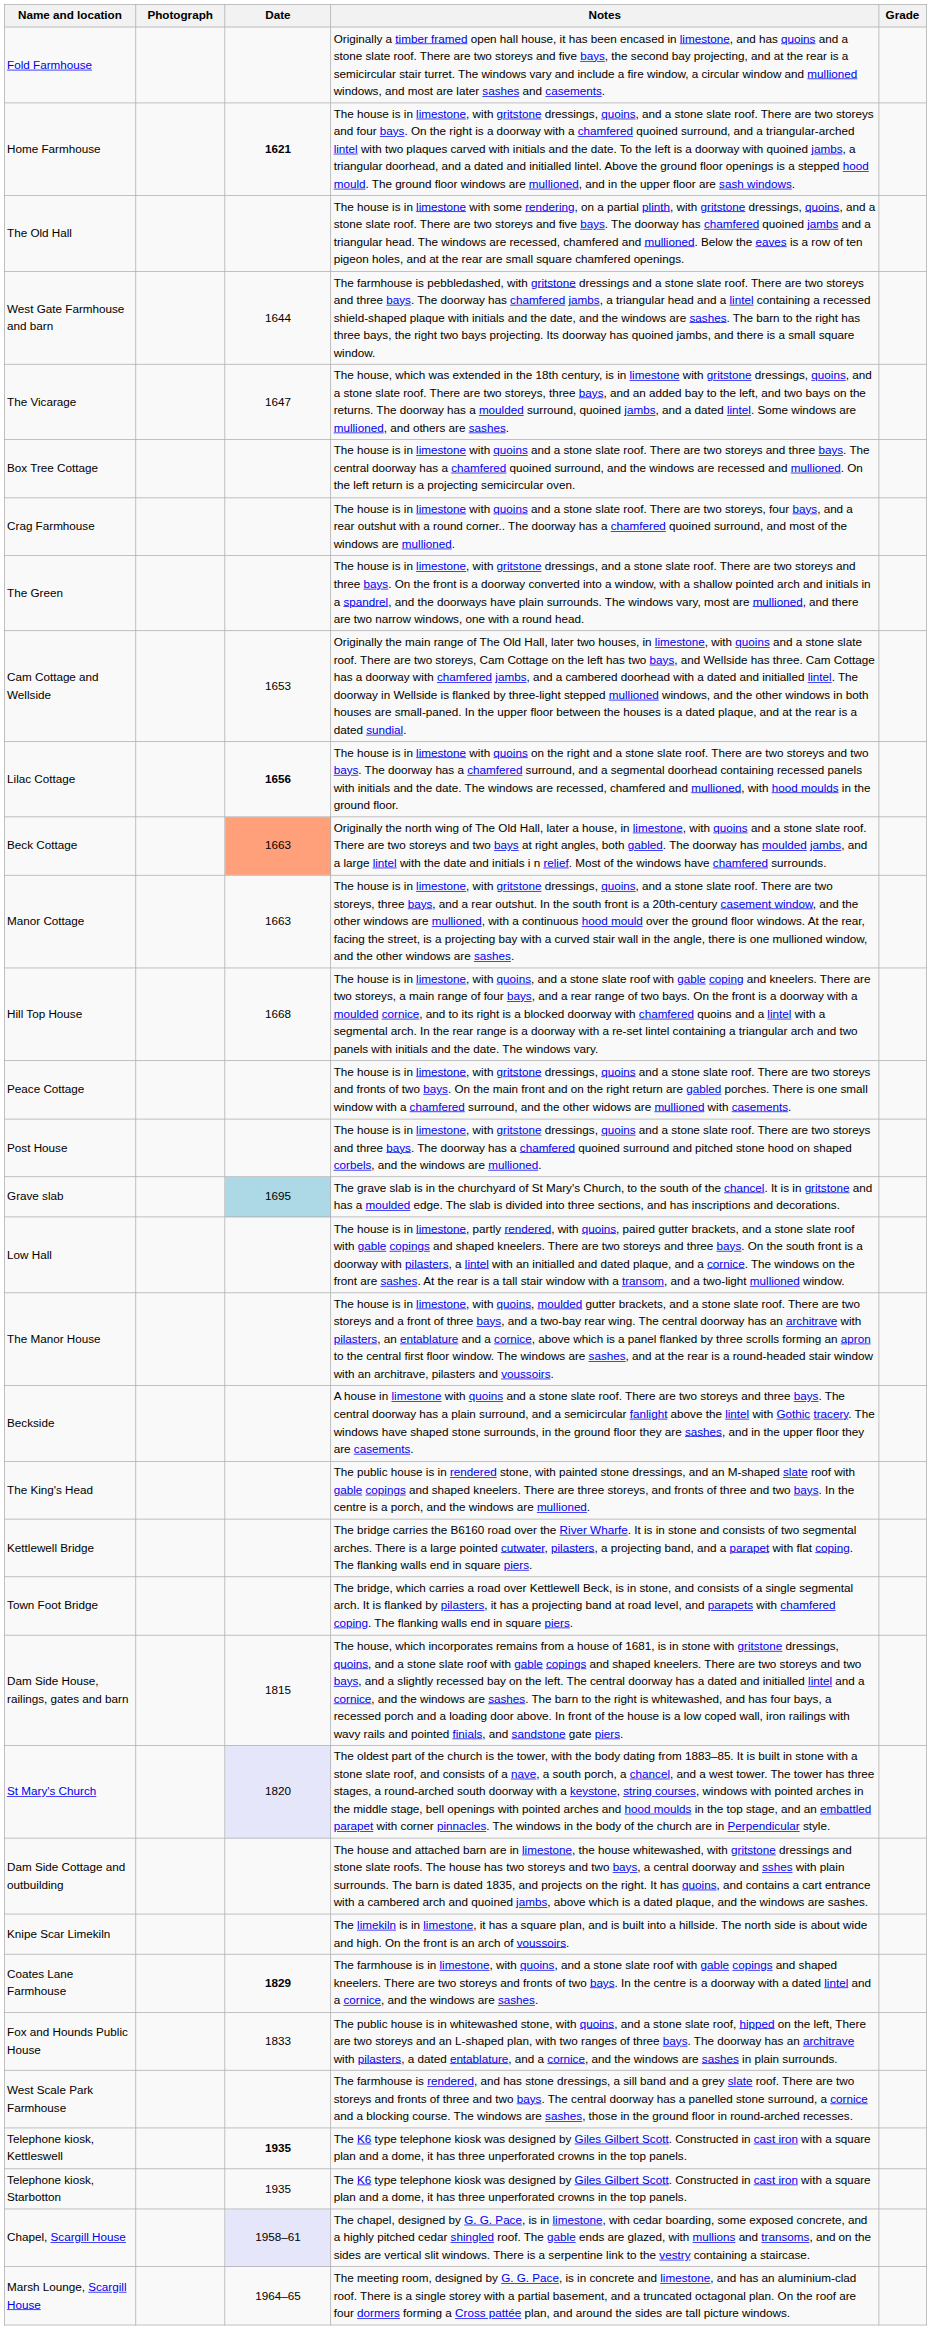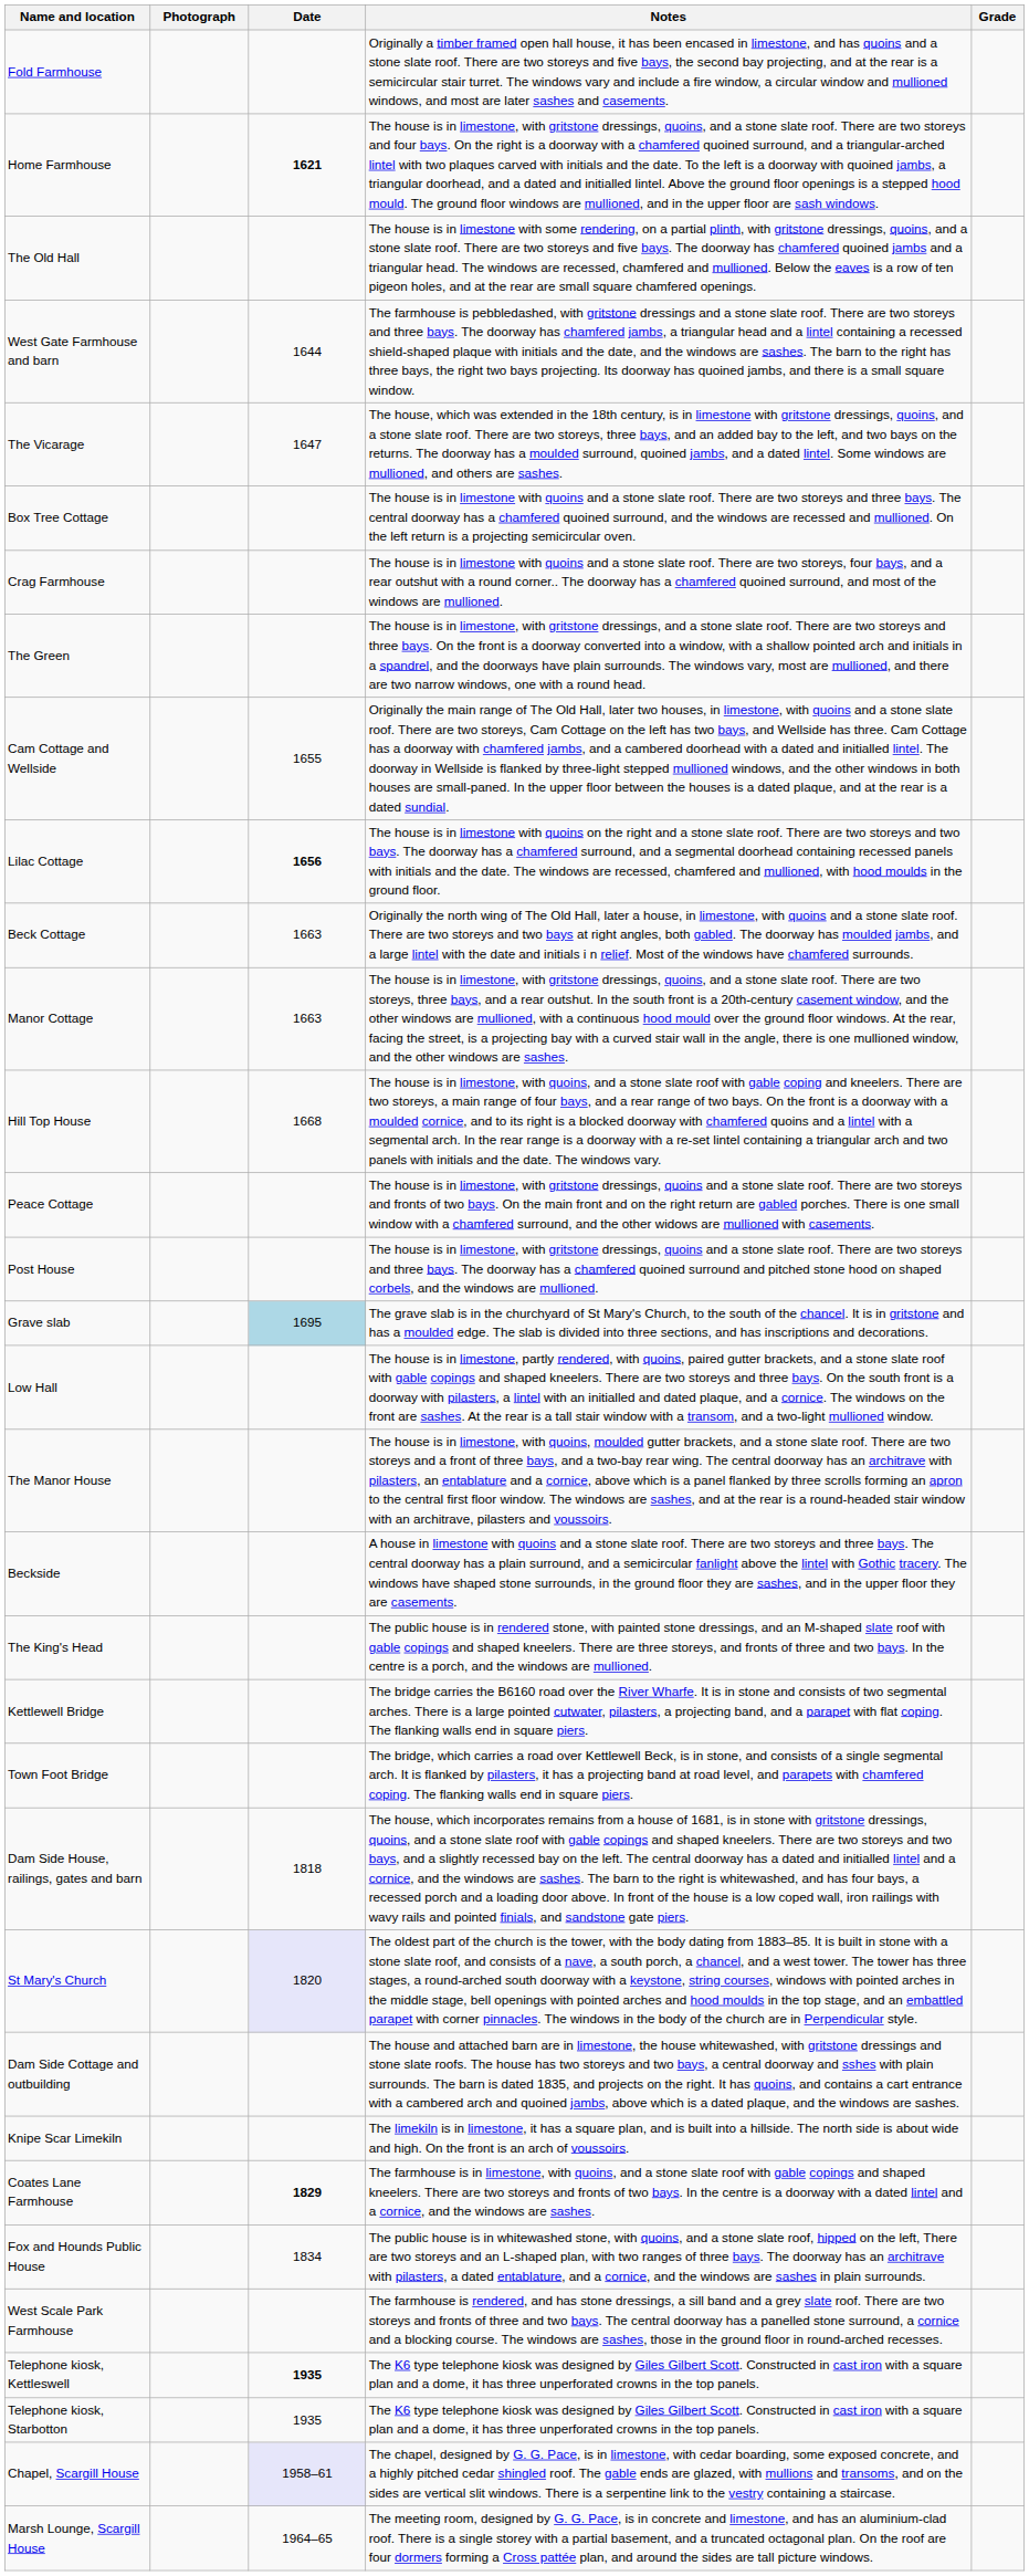 <table class="wikitable sortable plainrowheaders" style="width:100%; border:0px; text-align:left; line-height:150%">
 <tr>
 <th scope="col"  style="width:150px">Name and location</th>
 <th scope="col"  style="width:100px" class="unsortable">Photograph</th>
 <th scope="col"  style="width:120px">Date</th>
 <th scope="col"  style="width:650px" class="unsortable">Notes</th>
 <th scope="col"  style="width:50px">Grade</th>
 </tr>
 <tr>
 <td><a href='#'>Fold Farmhouse</a><br><small></small></td>
 <td></td>
 <td align="center"></td>
 <td>Originally a <a href='#'>timber framed</a> open hall house, it has been encased in <a href='#'>limestone</a>, and has <a href='#'>quoins</a> and a stone slate roof.  There are two storeys and five <a href='#'>bays</a>, the second bay projecting, and at the rear is a semicircular stair turret. The windows vary and include a fire window, a circular window and <a href='#'>mullioned</a> windows, and most are later <a href='#'>sashes</a> and <a href='#'>casements</a>.</td>
 <td align="center" ></td>
 </tr>
 <tr>
 <td>Home Farmhouse<br><small></small></td>
 <td></td>
 <td align="center"><strong>1621</strong></td>
 <td>The house is in <a href='#'>limestone</a>, with <a href='#'>gritstone</a> dressings, <a href='#'>quoins</a>, and a stone slate roof. There are two storeys and four <a href='#'>bays</a>. On the right is a doorway with a <a href='#'>chamfered</a> quoined surround, and a triangular-arched <a href='#'>lintel</a> with two plaques carved with initials and the date. To the left is a doorway with quoined <a href='#'>jambs</a>, a triangular doorhead, and a dated and initialled lintel. Above the ground floor openings is a stepped <a href='#'>hood mould</a>. The ground floor windows are <a href='#'>mullioned</a>, and in the upper floor are <a href='#'>sash windows</a>.</td>
 <td align="center" ></td>
 </tr>
 <tr>
 <td>The Old Hall<br><small></small></td>
 <td></td>
 <td align="center"></td>
 <td>The house is in <a href='#'>limestone</a> with some <a href='#'>rendering</a>, on a partial <a href='#'>plinth</a>, with <a href='#'>gritstone</a> dressings, <a href='#'>quoins</a>, and a stone slate roof. There are two storeys and five <a href='#'>bays</a>. The doorway has <a href='#'>chamfered</a> quoined <a href='#'>jambs</a> and a triangular head. The windows are recessed, chamfered and <a href='#'>mullioned</a>. Below the <a href='#'>eaves</a> is a row of ten pigeon holes, and at the rear are small square chamfered openings.</td>
 <td align="center" ></td>
 </tr>
 <tr>
 <td>West Gate Farmhouse and barn<br><small></small></td>
 <td></td>
 <td align="center">1644</td>
 <td>The farmhouse is pebbledashed, with <a href='#'>gritstone</a> dressings and a stone slate roof.  There are two storeys and three <a href='#'>bays</a>. The doorway has <a href='#'>chamfered</a> <a href='#'>jambs</a>, a triangular head and a <a href='#'>lintel</a> containing a  recessed shield-shaped plaque with initials and the date, and the windows are <a href='#'>sashes</a>. The barn to the right has three bays, the right two bays projecting. Its doorway has quoined jambs, and there is a small square window.</td>
 <td align="center" ></td>
 </tr>
 <tr>
 <td>The Vicarage<br><small></small></td>
 <td></td>
 <td align="center">1647</td>
 <td>The house, which was extended in the 18th century, is in <a href='#'>limestone</a> with <a href='#'>gritstone</a> dressings, <a href='#'>quoins</a>, and a stone slate roof. There are two storeys, three <a href='#'>bays</a>, and an added bay to the left, and two bays on the returns. The doorway has a <a href='#'>moulded</a> surround, quoined <a href='#'>jambs</a>, and a dated <a href='#'>lintel</a>. Some windows are <a href='#'>mullioned</a>, and others are <a href='#'>sashes</a>.</td>
 <td align="center" ></td>
 </tr>
 <tr>
 <td>Box Tree Cottage<br><small></small></td>
 <td></td>
 <td align="center"></td>
 <td>The house is in <a href='#'>limestone</a> with <a href='#'>quoins</a> and a stone slate roof. There are two storeys and three <a href='#'>bays</a>. The central doorway has a <a href='#'>chamfered</a> quoined surround, and the windows are recessed and <a href='#'>mullioned</a>. On the left return is a projecting semicircular oven.</td>
 <td align="center" ></td>
 </tr>
 <tr>
 <td>Crag Farmhouse<br><small></small></td>
 <td></td>
 <td align="center"></td>
 <td>The house is in <a href='#'>limestone</a> with <a href='#'>quoins</a> and a stone slate roof. There are two storeys, four <a href='#'>bays</a>, and a rear outshut with a round corner.. The doorway has a <a href='#'>chamfered</a> quoined surround, and most of the windows are <a href='#'>mullioned</a>.</td>
 <td align="center" ></td>
 </tr>
 <tr>
 <td>The Green<br><small></small></td>
 <td></td>
 <td align="center"></td>
 <td>The house is in <a href='#'>limestone</a>, with <a href='#'>gritstone</a> dressings, and a stone slate roof.  There are two storeys and three <a href='#'>bays</a>. On the front is a doorway converted into a window, with  a shallow pointed arch and initials in a <a href='#'>spandrel</a>, and the doorways have plain surrounds. The windows vary, most are <a href='#'>mullioned</a>, and there are two narrow windows, one with a round head.</td>
 <td align="center" ></td>
 </tr>
 <tr>
 <td>Cam Cottage and Wellside<br><small></small></td>
 <td></td>
-<td align="center">1653</td>
+<td align="center">1655</td>
 <td>Originally the main range of The Old Hall, later two houses, in <a href='#'>limestone</a>, with <a href='#'>quoins</a> and a stone slate roof. There are two storeys, Cam Cottage on the left has two <a href='#'>bays</a>, and Wellside has three. Cam Cottage has a doorway with <a href='#'>chamfered</a> <a href='#'>jambs</a>, and a cambered doorhead with a dated and initialled <a href='#'>lintel</a>. The doorway in Wellside is flanked by three-light stepped <a href='#'>mullioned</a> windows, and the other windows in both houses are small-paned. In the upper floor between the houses is a dated plaque, and at the rear is a dated <a href='#'>sundial</a>.</td>
 <td align="center" ></td>
 </tr>
 <tr>
 <td>Lilac Cottage<br><small></small></td>
 <td></td>
 <td align="center"><strong>1656</strong></td>
 <td>The house is in <a href='#'>limestone</a> with <a href='#'>quoins</a> on the right and a stone slate roof. There are two storeys and two <a href='#'>bays</a>. The doorway has a <a href='#'>chamfered</a> surround, and  a segmental doorhead containing recessed panels with initials and the date. The windows are recessed, chamfered and <a href='#'>mullioned</a>, with <a href='#'>hood moulds</a> in the ground floor.</td>
 <td align="center" ></td>
 </tr>
 <tr>
 <td>Beck Cottage<br><small></small></td>
 <td></td>
-<td align="center" style="background: lightsalmon;">1663</td>
+<td align="center">1663</td>
 <td>Originally the north wing of The Old Hall, later a house, in <a href='#'>limestone</a>, with <a href='#'>quoins</a> and a stone slate roof. There are two storeys and two <a href='#'>bays</a> at right angles, both <a href='#'>gabled</a>. The doorway has <a href='#'>moulded</a> <a href='#'>jambs</a>, and a large <a href='#'>lintel</a> with the date and initials i n <a href='#'>relief</a>. Most of the windows have <a href='#'>chamfered</a> surrounds.</td>
 <td align="center" ></td>
 </tr>
 <tr>
 <td>Manor Cottage<br><small></small></td>
 <td></td>
 <td align="center">1663</td>
 <td>The house is in <a href='#'>limestone</a>, with <a href='#'>gritstone</a> dressings, <a href='#'>quoins</a>, and a stone slate roof.  There are two storeys, three <a href='#'>bays</a>, and a rear outshut. In the south front is a 20th-century <a href='#'>casement window</a>, and the other windows are <a href='#'>mullioned</a>, with a continuous <a href='#'>hood mould</a> over the ground floor windows. At the rear, facing the street, is a projecting bay with a curved stair wall in the angle, there is one mullioned window, and the other windows are <a href='#'>sashes</a>.</td>
 <td align="center" ></td>
 </tr>
 <tr>
 <td>Hill Top House<br><small></small></td>
 <td></td>
 <td align="center">1668</td>
 <td>The house is in <a href='#'>limestone</a>, with <a href='#'>quoins</a>, and a stone slate roof with <a href='#'>gable</a> <a href='#'>coping</a> and kneelers. There are two storeys, a main range of four <a href='#'>bays</a>, and a rear range of two bays. On the front is a doorway with a <a href='#'>moulded</a> <a href='#'>cornice</a>, and to its right is a blocked doorway with <a href='#'>chamfered</a> quoins and a <a href='#'>lintel</a> with a segmental arch. In the rear range is a doorway with a re-set lintel containing a triangular arch and two panels with initials and the date.  The windows vary.</td>
 <td align="center" ></td>
 </tr>
 <tr>
 <td>Peace Cottage<br><small></small></td>
 <td></td>
 <td align="center"></td>
 <td>The house is in <a href='#'>limestone</a>, with <a href='#'>gritstone</a> dressings, <a href='#'>quoins</a> and a stone slate roof. There are two storeys and fronts of two <a href='#'>bays</a>. On the main front and on the right return are <a href='#'>gabled</a> porches. There is one small window with a <a href='#'>chamfered</a> surround, and the other widows are <a href='#'>mullioned</a> with <a href='#'>casements</a>.</td>
 <td align="center" ></td>
 </tr>
 <tr>
 <td>Post House<br><small></small></td>
 <td></td>
 <td align="center"></td>
 <td>The house is in <a href='#'>limestone</a>, with <a href='#'>gritstone</a> dressings, <a href='#'>quoins</a> and a stone slate roof. There are two storeys and three <a href='#'>bays</a>. The doorway has a <a href='#'>chamfered</a> quoined surround and pitched stone hood on shaped <a href='#'>corbels</a>, and the windows are <a href='#'>mullioned</a>.</td>
 <td align="center" ></td>
 </tr>
 <tr>
 <td>Grave slab<br><small></small></td>
 <td></td>
 <td align="center" style="background: lightblue;">1695</td>
 <td>The grave slab is in the churchyard of St Mary's Church, to the south of the <a href='#'>chancel</a>. It is in <a href='#'>gritstone</a> and has a <a href='#'>moulded</a> edge. The slab is divided into three sections, and has inscriptions and decorations.</td>
 <td align="center" ></td>
 </tr>
 <tr>
 <td>Low Hall<br><small></small></td>
 <td></td>
 <td align="center"></td>
 <td>The house is in <a href='#'>limestone</a>, partly <a href='#'>rendered</a>, with <a href='#'>quoins</a>, paired gutter brackets, and a stone slate roof with <a href='#'>gable</a> <a href='#'>copings</a> and shaped kneelers. There are two storeys and three <a href='#'>bays</a>. On the south front is a doorway with <a href='#'>pilasters</a>, a <a href='#'>lintel</a> with an initialled and dated plaque, and a <a href='#'>cornice</a>. The windows on the front are <a href='#'>sashes</a>. At the rear is a tall stair window with a <a href='#'>transom</a>, and a two-light <a href='#'>mullioned</a> window.</td>
 <td align="center" ></td>
 </tr>
 <tr>
 <td>The Manor House<br><small></small></td>
 <td></td>
 <td align="center"></td>
 <td>The house is in <a href='#'>limestone</a>, with <a href='#'>quoins</a>, <a href='#'>moulded</a> gutter brackets, and a stone slate roof. There are two storeys and a front of three <a href='#'>bays</a>, and a two-bay rear wing. The central doorway has an <a href='#'>architrave</a> with <a href='#'>pilasters</a>, an <a href='#'>entablature</a> and a <a href='#'>cornice</a>, above which is a panel flanked by three scrolls forming an <a href='#'>apron</a> to the central first floor window. The windows are <a href='#'>sashes</a>, and at the rear is a round-headed stair window with an architrave, pilasters and <a href='#'>voussoirs</a>.</td>
 <td align="center" ></td>
 </tr>
 <tr>
 <td>Beckside<br><small></small></td>
 <td></td>
 <td align="center"></td>
 <td>A house in <a href='#'>limestone</a> with <a href='#'>quoins</a> and a stone slate roof. There are two storeys and three <a href='#'>bays</a>. The central doorway has a plain surround, and a semicircular <a href='#'>fanlight</a> above the <a href='#'>lintel</a> with <a href='#'>Gothic</a> <a href='#'>tracery</a>. The windows have shaped stone surrounds, in the ground floor they are <a href='#'>sashes</a>, and in the upper floor they are <a href='#'>casements</a>.</td>
 <td align="center" ></td>
 </tr>
 <tr>
 <td>The King's Head<br><small></small></td>
 <td></td>
 <td align="center"></td>
 <td>The public house is in <a href='#'>rendered</a> stone, with painted stone dressings, and an M-shaped  <a href='#'>slate</a> roof with <a href='#'>gable</a> <a href='#'>copings</a> and shaped kneelers. There are three storeys, and fronts of three and two <a href='#'>bays</a>. In the centre is a porch, and the windows are <a href='#'>mullioned</a>.</td>
 <td align="center" ></td>
 </tr>
 <tr>
 <td>Kettlewell Bridge<br><small></small></td>
 <td></td>
 <td align="center"></td>
 <td>The bridge carries the B6160 road over the <a href='#'>River Wharfe</a>. It is in stone and consists of two segmental arches. There is a large pointed <a href='#'>cutwater</a>, <a href='#'>pilasters</a>, a projecting band, and a <a href='#'>parapet</a> with flat <a href='#'>coping</a>. The flanking walls end in square <a href='#'>piers</a>.</td>
 <td align="center" ></td>
 </tr>
 <tr>
 <td>Town Foot Bridge<br><small></small></td>
 <td></td>
 <td align="center"></td>
 <td>The bridge, which carries a road over Kettlewell Beck, is in stone, and consists of a single segmental arch. It is flanked by <a href='#'>pilasters</a>, it has a projecting band at road level, and <a href='#'>parapets</a> with <a href='#'>chamfered</a> <a href='#'>coping</a>. The flanking walls end in square <a href='#'>piers</a>.</td>
 <td align="center" ></td>
 </tr>
 <tr>
 <td>Dam Side House, railings, gates and barn<br><small></small></td>
 <td></td>
-<td align="center">1815</td>
+<td align="center">1818</td>
 <td>The house, which incorporates remains from a house of 1681, is in stone with <a href='#'>gritstone</a> dressings, <a href='#'>quoins</a>, and a stone slate roof with <a href='#'>gable</a> <a href='#'>copings</a> and shaped kneelers. There are two storeys and two <a href='#'>bays</a>, and a slightly recessed bay on the left. The central doorway has a dated and initialled <a href='#'>lintel</a> and a <a href='#'>cornice</a>, and the windows are <a href='#'>sashes</a>. The barn to the right is whitewashed, and has four bays, a recessed porch and a loading door above. In front of the house is a low coped wall, iron railings with wavy rails and pointed <a href='#'>finials</a>, and <a href='#'>sandstone</a> gate <a href='#'>piers</a>.</td>
 <td align="center" ></td>
 </tr>
 <tr>
 <td><a href='#'>St Mary's Church</a><br><small></small></td>
 <td></td>
 <td align="center" style="background: lavender;">1820</td>
 <td>The oldest part of the church is the tower, with the body dating from 1883–85. It is built in stone with a stone slate roof, and consists of a <a href='#'>nave</a>, a south porch, a <a href='#'>chancel</a>, and a west tower. The tower has three stages, a round-arched south doorway with a <a href='#'>keystone</a>, <a href='#'>string courses</a>, windows with pointed arches in the middle stage, bell openings with pointed arches and <a href='#'>hood moulds</a> in the top stage, and an <a href='#'>embattled</a> <a href='#'>parapet</a> with corner <a href='#'>pinnacles</a>. The windows in the body of the church are in <a href='#'>Perpendicular</a> style.</td>
 <td align="center" ></td>
 </tr>
 <tr>
 <td>Dam Side Cottage and outbuilding<br><small></small></td>
 <td></td>
 <td align="center"></td>
 <td>The house and attached barn are in <a href='#'>limestone</a>, the house whitewashed, with <a href='#'>gritstone</a> dressings and stone slate roofs. The house has two storeys and two <a href='#'>bays</a>, a central doorway and <a href='#'>sshes</a> with plain surrounds. The barn is dated 1835, and projects on the right. It has <a href='#'>quoins</a>, and contains a cart entrance with a cambered arch and quoined <a href='#'>jambs</a>, above which is a dated plaque, and the windows are sashes.</td>
 <td align="center" ></td>
 </tr>
 <tr>
 <td>Knipe Scar Limekiln<br><small></small></td>
 <td></td>
 <td align="center"></td>
 <td>The <a href='#'>limekiln</a> is in <a href='#'>limestone</a>, it has a square plan, and is built into a hillside. The north side is about  wide and  high. On the front is an arch of <a href='#'>voussoirs</a>.</td>
 <td align="center" ></td>
 </tr>
 <tr>
 <td>Coates Lane Farmhouse<br><small></small></td>
 <td></td>
 <td align="center"><strong>1829</strong></td>
 <td>The farmhouse is in <a href='#'>limestone</a>, with <a href='#'>quoins</a>, and a stone slate roof with <a href='#'>gable</a> <a href='#'>copings</a> and shaped kneelers. There are two storeys and fronts of two <a href='#'>bays</a>. In the centre is a doorway with a dated <a href='#'>lintel</a> and a <a href='#'>cornice</a>, and the windows are <a href='#'>sashes</a>.</td>
 <td align="center" ></td>
 </tr>
 <tr>
 <td>Fox and Hounds Public House<br><small></small></td>
 <td></td>
-<td align="center">1833</td>
+<td align="center">1834</td>
 <td>The public house is in whitewashed stone, with <a href='#'>quoins</a>, and a stone slate roof, <a href='#'>hipped</a> on the left, There are two storeys and an L-shaped plan, with two ranges of three <a href='#'>bays</a>. The doorway has an <a href='#'>architrave</a> with <a href='#'>pilasters</a>, a dated <a href='#'>entablature</a>, and a <a href='#'>cornice</a>, and the windows are <a href='#'>sashes</a> in plain surrounds.</td>
 <td align="center" ></td>
 </tr>
 <tr>
 <td>West Scale Park Farmhouse<br><small></small></td>
 <td></td>
 <td align="center"></td>
 <td>The farmhouse is <a href='#'>rendered</a>, and has stone dressings, a sill band and a grey <a href='#'>slate</a> roof. There are two storeys and fronts of three and two <a href='#'>bays</a>. The central doorway has a panelled stone surround, a <a href='#'>cornice</a> and a blocking course. The windows are <a href='#'>sashes</a>, those in the ground floor in round-arched recesses.</td>
 <td align="center" ></td>
 </tr>
 <tr>
 <td>Telephone kiosk, Kettleswell<br><small></small></td>
 <td></td>
 <td align="center"><strong>1935</strong></td>
 <td>The <a href='#'>K6</a> type telephone kiosk was designed by <a href='#'>Giles Gilbert Scott</a>.  Constructed in <a href='#'>cast iron</a> with a square plan and a dome, it has three unperforated crowns in the top panels.</td>
 <td align="center" ></td>
 </tr>
 <tr>
 <td>Telephone kiosk, Starbotton<br><small></small></td>
 <td></td>
 <td align="center">1935</td>
 <td>The <a href='#'>K6</a> type telephone kiosk was designed by <a href='#'>Giles Gilbert Scott</a>.  Constructed in <a href='#'>cast iron</a> with a square plan and a dome, it has three unperforated crowns in the top panels.</td>
 <td align="center" ></td>
 </tr>
 <tr>
 <td>Chapel, <a href='#'>Scargill House</a><br><small></small></td>
 <td></td>
 <td align="center" style="background: lavender;">1958–61</td>
 <td>The chapel, designed by <a href='#'>G. G. Pace</a>, is in <a href='#'>limestone</a>, with cedar boarding, some exposed concrete, and a highly pitched cedar <a href='#'>shingled</a> roof. The <a href='#'>gable</a> ends are glazed, with  <a href='#'>mullions</a> and <a href='#'>transoms</a>, and on the sides are vertical slit windows. There is a serpentine link to the <a href='#'>vestry</a> containing a staircase.</td>
 <td align="center" ></td>
 </tr>
 <tr>
 <td>Marsh Lounge, <a href='#'>Scargill House</a><br><small></small></td>
 <td></td>
 <td align="center">1964–65</td>
 <td>The meeting room, designed by <a href='#'>G. G. Pace</a>, is in concrete and <a href='#'>limestone</a>, and has an aluminium-clad roof. There is a single storey with a partial basement, and a truncated octagonal plan. On the roof are four <a href='#'>dormers</a> forming a <a href='#'>Cross pattée</a> plan, and around the sides are tall picture windows.</td>
 <td align="center" ></td>
 </tr>
 <tr>
 </tr>
 </table>
